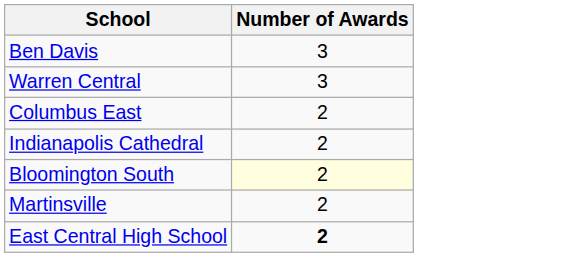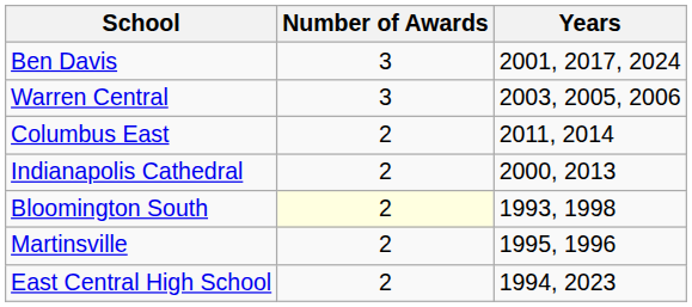 <table class="wikitable sortable">
 <tr>
 <th>School</th>
 <th>Number of Awards</th>
+<th>Years</th>
 </tr>
 <tr>
 <td><a href='#'>Ben Davis</a></td>
 <td align=center>3</td>
+<td>2001, 2017, 2024</td>
 </tr>
 <tr>
 <td><a href='#'>Warren Central</a></td>
 <td align=center>3</td>
+<td>2003, 2005, 2006</td>
 </tr>
 <tr>
 <td><a href='#'>Columbus East</a></td>
 <td align=center>2</td>
+<td>2011, 2014</td>
 </tr>
 <tr>
 <td><a href='#'>Indianapolis Cathedral</a></td>
 <td align=center>2</td>
+<td>2000, 2013</td>
 </tr>
 <tr>
 <td><a href='#'>Bloomington South</a></td>
 <td align=center style="background: lightyellow;">2</td>
+<td>1993, 1998</td>
 </tr>
 <tr>
 <td><a href='#'>Martinsville</a></td>
 <td align=center>2</td>
+<td>1995, 1996</td>
 </tr>
 <tr>
 <td><a href='#'> East Central High School</a></td>
-<td align=center><strong>2</strong></td>
+<td align=center>2</td>
+<td>1994, 2023</td>
 </tr>
 </table>
